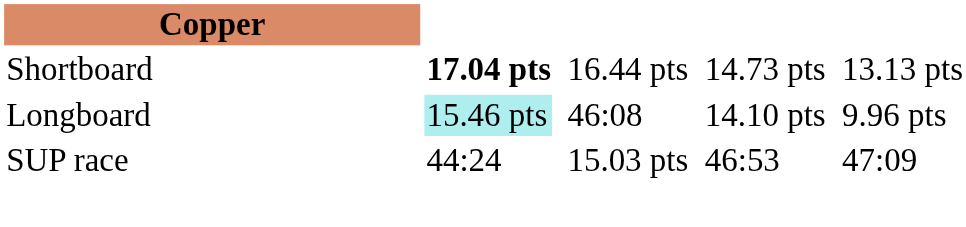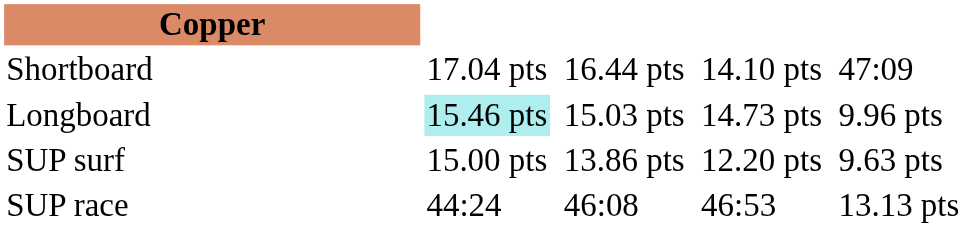 <table>
 <tr>
 <th style="background:#DA8A67" width=200px colspan=2>Copper</th>
 </tr>
 <tr>
 <td>Shortboard<br></td>
 <td></td>
-<td><strong>17.04 pts</strong></td>
+<td>17.04 pts</td>
 <td></td>
 <td>16.44 pts</td>
 <td></td>
-<td>14.73 pts</td>
+<td>14.10 pts</td>
 <td></td>
-<td>13.13 pts</td>
+<td>47:09</td>
 </tr>
 <tr>
 <td>Longboard<br></td>
 <td></td>
 <td style="background: paleturquoise;">15.46 pts</td>
 <td></td>
-<td>46:08</td>
+<td>15.03 pts</td>
 <td></td>
-<td>14.10 pts</td>
+<td>14.73 pts</td>
 <td></td>
 <td>9.96 pts</td>
+</tr>
+<tr>
+<td>SUP surf<br></td>
+<td></td>
+<td>15.00 pts</td>
+<td></td>
+<td>13.86 pts</td>
+<td></td>
+<td>12.20 pts</td>
+<td></td>
+<td>9.63 pts</td>
 </tr>
 <tr>
 <td>SUP race<br></td>
 <td></td>
 <td>44:24</td>
 <td></td>
-<td>15.03 pts</td>
+<td>46:08</td>
 <td></td>
 <td>46:53</td>
 <td></td>
-<td>47:09</td>
+<td>13.13 pts</td>
 </tr>
 </table>
